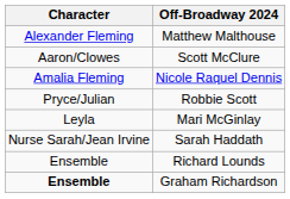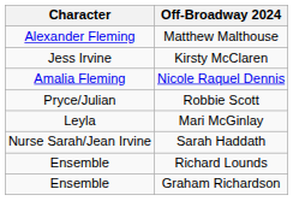 <table class="wikitable" style="text-align:center;">
 <tr>
 <th>Character</th>
 <th>Off-Broadway 2024</th>
 </tr>
 <tr>
 <td><a href='#'>Alexander Fleming</a></td>
 <td style="text-align:center;">Matthew Malthouse</td>
 </tr>
 <tr>
-<td>Aaron/Clowes</td>
-<td style="text-align:center;">Scott McClure</td>
+<td>Jess Irvine</td>
+<td style="text-align:center;">Kirsty McClaren</td>
 </tr>
 <tr>
 <td><a href='#'>Amalia Fleming</a></td>
 <td style="text-align:center;"><a href='#'>Nicole Raquel Dennis</a></td>
 </tr>
 <tr>
 <td>Pryce/Julian</td>
 <td style="text-align:center;">Robbie Scott</td>
 </tr>
 <tr>
 <td>Leyla</td>
 <td style="text-align:center;">Mari McGinlay</td>
 </tr>
 <tr>
 <td>Nurse Sarah/Jean Irvine</td>
 <td style="text-align:center;">Sarah Haddath</td>
 </tr>
 <tr>
 <td>Ensemble</td>
 <td style="text-align:center;">Richard Lounds</td>
 </tr>
 <tr>
-<td><strong>Ensemble</strong></td>
+<td>Ensemble</td>
 <td>Graham Richardson</td>
 </tr>
 </table>
